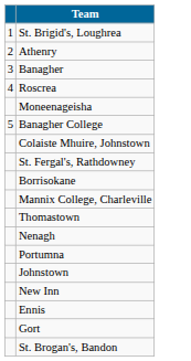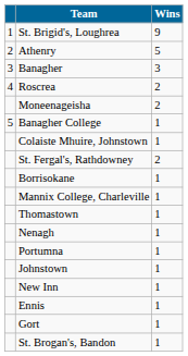 <table class="wikitable">
 <tr>
 <th style="background:#069; color:white;"></th>
 <th style="background:#069; color:white;">Team</th>
+<th style="background:#069; color:white;">Wins</th>
 </tr>
 <tr>
 <td>1</td>
 <td>St. Brigid's, Loughrea</td>
+<td>9</td>
 </tr>
 <tr>
 <td>2</td>
 <td>Athenry</td>
+<td>5</td>
 </tr>
 <tr>
 <td>3</td>
 <td>Banagher</td>
+<td>3</td>
 </tr>
 <tr>
 <td>4</td>
 <td>Roscrea</td>
+<td>2</td>
 </tr>
 <tr>
 <td></td>
 <td>Moneenageisha</td>
+<td>2</td>
 </tr>
 <tr>
 <td>5</td>
 <td>Banagher College</td>
+<td>1</td>
 </tr>
 <tr>
 <td></td>
 <td>Colaiste Mhuire, Johnstown</td>
+<td>1</td>
 </tr>
 <tr>
 <td></td>
 <td>St. Fergal's, Rathdowney</td>
+<td>2</td>
 </tr>
 <tr>
 <td></td>
 <td>Borrisokane</td>
+<td>1</td>
 </tr>
 <tr>
 <td></td>
 <td>Mannix College, Charleville</td>
+<td>1</td>
 </tr>
 <tr>
 <td></td>
 <td>Thomastown</td>
+<td>1</td>
 </tr>
 <tr>
 <td></td>
 <td>Nenagh</td>
+<td>1</td>
 </tr>
 <tr>
 <td></td>
 <td>Portumna</td>
+<td>1</td>
 </tr>
 <tr>
 <td></td>
 <td>Johnstown</td>
+<td>1</td>
 </tr>
 <tr>
 <td></td>
 <td>New Inn</td>
+<td>1</td>
 </tr>
 <tr>
 <td></td>
 <td>Ennis</td>
+<td>1</td>
 </tr>
 <tr>
 <td></td>
 <td>Gort</td>
+<td>1</td>
 </tr>
 <tr>
 <td></td>
 <td>St. Brogan's, Bandon</td>
+<td>1</td>
 </tr>
 </table>
